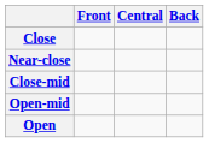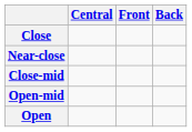 <table class="wikitable">
 <tr>
 <th></th>
+<th><a href='#'>Central</a></th>
 <th><a href='#'>Front</a></th>
-<th><a href='#'>Central</a></th>
 <th><a href='#'>Back</a></th>
 </tr>
 <tr>
 <th><a href='#'>Close</a></th>
 <td></td>
 <td></td>
 <td></td>
 </tr>
 <tr>
 <th><a href='#'>Near-close</a></th>
 <td></td>
 <td></td>
 <td></td>
 </tr>
 <tr>
 <th><a href='#'>Close-mid</a></th>
 <td></td>
 <td></td>
 <td></td>
 </tr>
 <tr>
 <th><a href='#'>Open-mid</a></th>
 <td></td>
 <td></td>
 <td></td>
 </tr>
 <tr>
 <th><a href='#'>Open</a></th>
 <td></td>
 <td></td>
 <td></td>
 </tr>
 </table>
